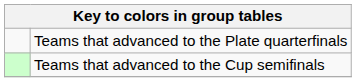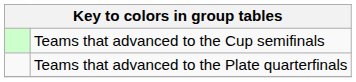 <table class="wikitable" style="text-align: center;">
 <tr>
 <th colspan=2>Key to colors in group tables</th>
+</tr>
+<tr>
+<td style="background:#cfc; width:20px;"></td>
+<td align=left>Teams that advanced to the Cup semifinals</td>
 </tr>
 <tr>
 <td></td>
 <td align=left>Teams that advanced to the Plate quarterfinals</td>
 </tr>
 <tr>
-<td style="background:#cfc; width:20px;"></td>
-<td align=left>Teams that advanced to the Cup semifinals</td>
-</tr>
-<tr>
 </tr>
 </table>
